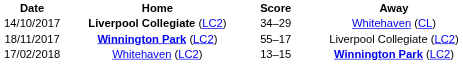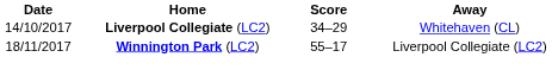 <table style="text-align: center">
 <tr>
 <th width=100 align=centre>Date</th>
 <th width=250 align=centre>Home</th>
 <th width=80 align=centre>Score</th>
 <th width=250 align=centre>Away</th>
 </tr>
 <tr>
 <td>14/10/2017</td>
 <td><strong>Liverpool Collegiate</strong> (<a href='#'>LC2</a>)</td>
 <td>34–29</td>
 <td><a href='#'>Whitehaven</a> (<a href='#'>CL</a>)</td>
 </tr>
 <tr>
 <td>18/11/2017</td>
 <td><strong><a href='#'>Winnington Park</a></strong> (<a href='#'>LC2</a>)</td>
 <td>55–17</td>
 <td>Liverpool Collegiate (<a href='#'>LC2</a>)</td>
 </tr>
 <tr>
-<td>17/02/2018</td>
-<td><a href='#'>Whitehaven</a> (<a href='#'>LC2</a>)</td>
-<td>13–15</td>
-<td><strong><a href='#'>Winnington Park</a></strong> (<a href='#'>LC2</a>)</td>
-</tr>
-<tr>
 </tr>
 </table>
